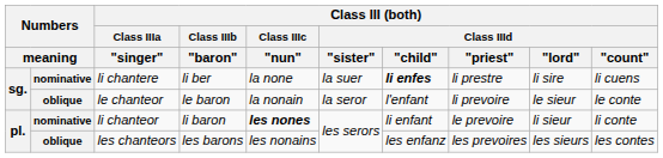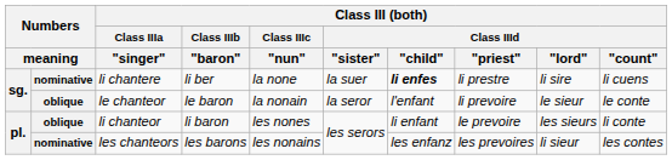 <table class="wikitable">
 <tr>
 <th colspan="2" rowspan="2">Numbers</th>
 <th colspan="8">Class III (both)</th>
 </tr>
 <tr>
 <th><small>Class IIIa</small></th>
 <th><small>Class IIIb</small></th>
 <th><small>Class IIIc</small></th>
 <th colspan="5"><small>Class IIId</small></th>
 </tr>
 <tr>
 <th colspan="2">meaning</th>
 <th>"singer"</th>
 <th>"baron"</th>
 <th>"nun"</th>
 <th>"sister"</th>
 <th>"child"</th>
 <th>"priest"</th>
 <th>"lord"</th>
 <th>"count"</th>
 </tr>
 <tr>
 <th rowspan="2">sg.</th>
 <th><small>nominative</small></th>
 <td><em>li chantere</em></td>
 <td><em>li ber</em></td>
 <td><em>la none</em></td>
 <td><em>la suer</em></td>
 <td><strong><em>li enfes</em></strong></td>
 <td><em>li prestre</em></td>
 <td><em>li sire</em></td>
 <td><em>li cuens</em></td>
 </tr>
 <tr>
 <th><small>oblique</small></th>
 <td><em>le chanteor</em></td>
 <td><em>le baron</em></td>
 <td><em>la nonain</em></td>
 <td><em>la seror</em></td>
 <td><em>l'enfant</em></td>
 <td><em>li prevoire</em></td>
 <td><em>le sieur</em></td>
 <td><em>le conte</em></td>
 </tr>
 <tr>
 <th rowspan="2">pl.</th>
-<th><small>nominative</small></th>
+<th><small>oblique</small></th>
 <td><em>li chanteor</em></td>
 <td><em>li baron</em></td>
-<td><strong><em>les nones</em></strong></td>
+<td><em>les nones</em></td>
 <td rowspan="2"><em>les serors</em></td>
 <td><em>li enfant</em></td>
 <td><em>le prevoire</em></td>
-<td><em>li sieur</em></td>
+<td><em>les sieurs</em></td>
 <td><em>li conte</em></td>
 </tr>
 <tr>
-<th><small>oblique</small></th>
+<th><small>nominative</small></th>
 <td><em>les chanteors</em></td>
 <td><em>les barons</em></td>
 <td><em>les nonains</em></td>
 <td><em>les enfanz</em></td>
 <td><em>les prevoires</em></td>
-<td><em>les sieurs</em></td>
+<td><em>li sieur</em></td>
 <td><em>les contes</em></td>
 </tr>
 </table>
